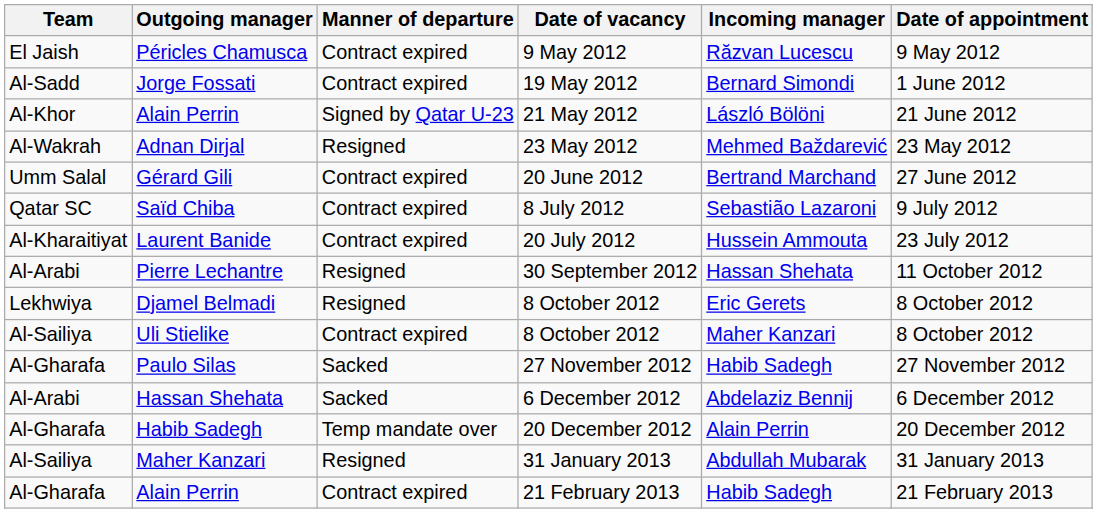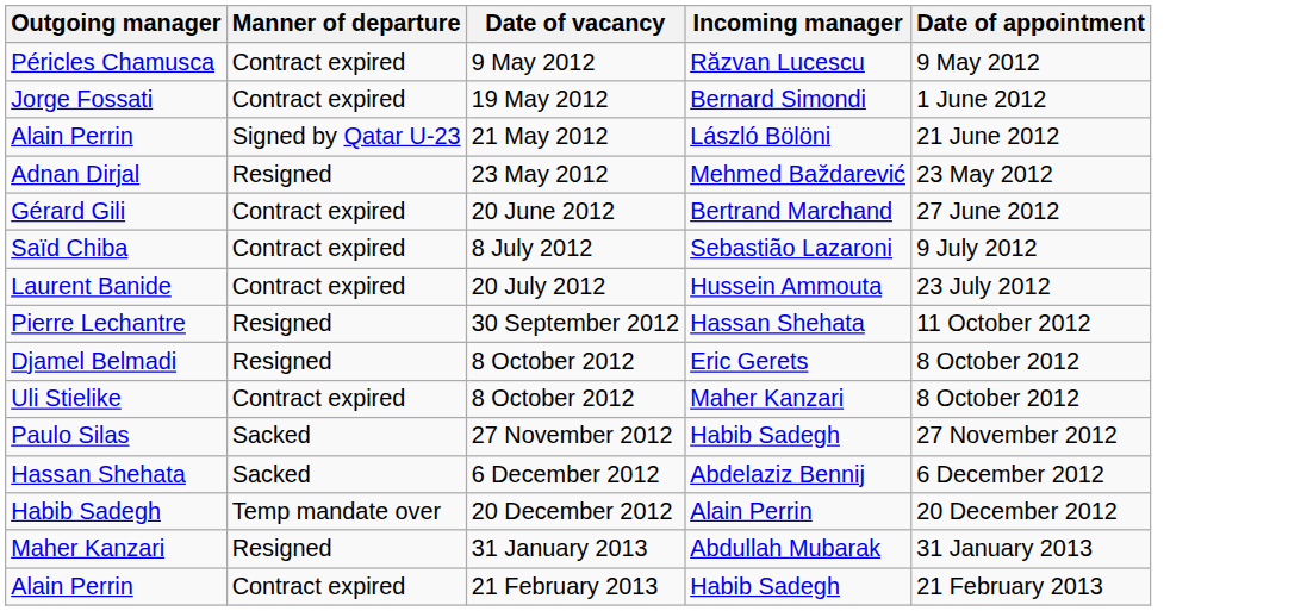 <table class="wikitable">
 <tr>
-<th>Team</th>
 <th>Outgoing manager</th>
 <th>Manner of departure</th>
 <th>Date of vacancy</th>
 <th>Incoming manager</th>
 <th>Date of appointment</th>
 </tr>
 <tr>
-<td>El Jaish</td>
 <td> <a href='#'>Péricles Chamusca</a></td>
 <td>Contract expired </td>
 <td>9 May 2012</td>
 <td> <a href='#'>Răzvan Lucescu</a></td>
 <td>9 May 2012</td>
 </tr>
 <tr>
-<td>Al-Sadd</td>
 <td> <a href='#'>Jorge Fossati</a></td>
 <td>Contract expired</td>
 <td>19 May 2012</td>
 <td> <a href='#'>Bernard Simondi</a></td>
 <td>1 June 2012</td>
 </tr>
 <tr>
-<td>Al-Khor</td>
 <td> <a href='#'>Alain Perrin</a></td>
 <td>Signed by <a href='#'>Qatar U-23</a></td>
 <td>21 May 2012</td>
 <td> <a href='#'>László Bölöni</a>  </td>
 <td>21 June 2012</td>
 </tr>
 <tr>
-<td>Al-Wakrah</td>
 <td> <a href='#'>Adnan Dirjal</a></td>
 <td>Resigned </td>
 <td>23 May 2012</td>
 <td> <a href='#'>Mehmed Baždarević</a></td>
 <td>23 May 2012</td>
 </tr>
 <tr>
-<td>Umm Salal</td>
 <td> <a href='#'>Gérard Gili</a></td>
 <td>Contract expired</td>
 <td>20 June 2012</td>
 <td> <a href='#'>Bertrand Marchand</a></td>
 <td>27 June 2012</td>
 </tr>
 <tr>
-<td>Qatar SC</td>
 <td> <a href='#'>Saïd Chiba</a></td>
 <td>Contract expired</td>
 <td>8 July 2012</td>
 <td> <a href='#'>Sebastião Lazaroni</a></td>
 <td>9 July 2012</td>
 </tr>
 <tr>
-<td>Al-Kharaitiyat</td>
 <td> <a href='#'>Laurent Banide</a></td>
 <td>Contract expired</td>
 <td>20 July 2012</td>
 <td> <a href='#'>Hussein Ammouta</a></td>
 <td>23 July 2012</td>
 </tr>
 <tr>
-<td>Al-Arabi</td>
 <td> <a href='#'>Pierre Lechantre</a></td>
 <td>Resigned</td>
 <td>30 September 2012</td>
 <td> <a href='#'>Hassan Shehata</a></td>
 <td>11 October 2012</td>
 </tr>
 <tr>
-<td>Lekhwiya</td>
 <td> <a href='#'>Djamel Belmadi</a></td>
 <td>Resigned</td>
 <td>8 October 2012</td>
 <td> <a href='#'>Eric Gerets</a></td>
 <td>8 October 2012</td>
 </tr>
 <tr>
-<td>Al-Sailiya</td>
 <td> <a href='#'>Uli Stielike</a></td>
 <td>Contract expired</td>
 <td>8 October 2012</td>
 <td> <a href='#'>Maher Kanzari</a></td>
 <td>8 October 2012</td>
 </tr>
 <tr>
-<td>Al-Gharafa</td>
 <td> <a href='#'>Paulo Silas</a></td>
 <td>Sacked</td>
 <td>27 November 2012</td>
 <td> <a href='#'>Habib Sadegh</a></td>
 <td>27 November 2012</td>
 </tr>
 <tr>
-<td>Al-Arabi</td>
 <td> <a href='#'>Hassan Shehata</a></td>
 <td>Sacked </td>
 <td>6 December 2012</td>
 <td> <a href='#'>Abdelaziz Bennij</a></td>
 <td>6 December 2012</td>
 </tr>
 <tr>
-<td>Al-Gharafa</td>
 <td> <a href='#'>Habib Sadegh</a></td>
 <td>Temp mandate over</td>
 <td>20 December 2012</td>
 <td> <a href='#'>Alain Perrin</a></td>
 <td>20 December 2012</td>
 </tr>
 <tr>
-<td>Al-Sailiya</td>
 <td> <a href='#'>Maher Kanzari</a></td>
 <td>Resigned</td>
 <td>31 January 2013</td>
 <td> <a href='#'>Abdullah Mubarak</a></td>
 <td>31 January 2013</td>
 </tr>
 <tr>
-<td>Al-Gharafa</td>
 <td> <a href='#'>Alain Perrin</a></td>
 <td>Contract expired</td>
 <td>21 February 2013</td>
 <td> <a href='#'>Habib Sadegh</a></td>
 <td>21 February 2013</td>
 </tr>
 </table>
